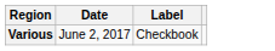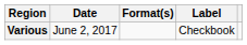 <table class="wikitable plainrowheaders">
 <tr>
 <th scope="col">Region</th>
 <th scope="col">Date</th>
+<th scope="col">Format(s)</th>
 <th scope="col">Label</th>
 <th scope="col"></th>
 </tr>
 <tr>
 <th scope="row">Various</th>
 <td>June 2, 2017</td>
+<td></td>
 <td>Checkbook</td>
 <td align="center"></td>
 </tr>
 </table>
